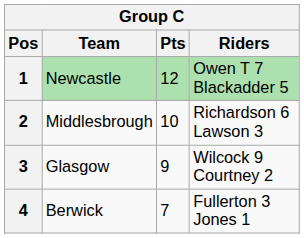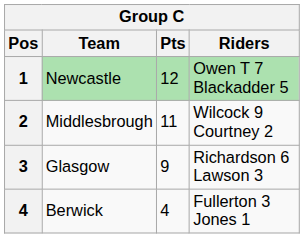 <table class="wikitable">
 <tr>
 <th colspan="4">Group C</th>
 </tr>
 <tr>
 <th width=20>Pos</th>
 <th width=80>Team</th>
 <th width=20>Pts</th>
 <th width=100>Riders</th>
 </tr>
 <tr style="background:#ACE1AF;">
 <th>1</th>
 <td>Newcastle</td>
 <td>12</td>
 <td>Owen T 7<br>Blackadder 5</td>
 </tr>
 <tr>
 <th>2</th>
 <td>Middlesbrough</td>
-<td>10</td>
-<td>Richardson 6<br>Lawson 3</td>
+<td>11</td>
+<td>Wilcock 9<br>Courtney 2</td>
 </tr>
 <tr>
 <th>3</th>
 <td>Glasgow</td>
 <td>9</td>
-<td>Wilcock 9<br>Courtney 2</td>
+<td>Richardson 6<br>Lawson 3</td>
 </tr>
 <tr>
 <th>4</th>
 <td>Berwick</td>
-<td>7</td>
+<td>4</td>
 <td>Fullerton 3<br>Jones 1</td>
 </tr>
 </table>
